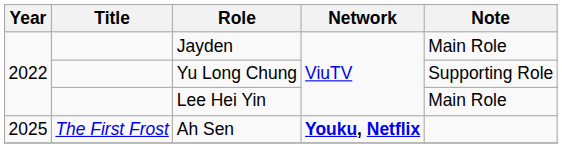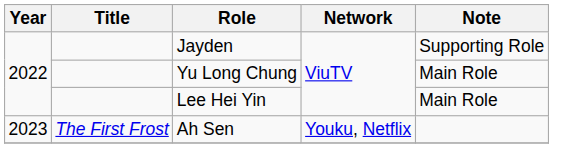 <table class="wikitable plainrowheaders">
 <tr>
 <th scope="col">Year</th>
 <th scope="col">Title</th>
 <th scope="col">Role</th>
 <th scope="col">Network</th>
 <th scope="col">Note</th>
 </tr>
 <tr>
 <td rowspan="3">2022</td>
 <td><em></em></td>
 <td>Jayden</td>
 <td rowspan="3"><a href='#'>ViuTV</a></td>
-<td>Main Role</td>
+<td>Supporting Role</td>
 </tr>
 <tr>
 <td><em></em></td>
 <td>Yu Long Chung</td>
-<td>Supporting Role</td>
+<td>Main Role</td>
 </tr>
 <tr>
 <td><em></em></td>
 <td>Lee Hei Yin</td>
 <td>Main Role</td>
 </tr>
 <tr>
-<td>2025</td>
+<td>2023</td>
 <td><em><a href='#'>The First Frost</a></em></td>
 <td>Ah Sen</td>
-<td><strong><a href='#'>Youku</a>, <a href='#'>Netflix</a></strong></td>
+<td><a href='#'>Youku</a>, <a href='#'>Netflix</a></td>
 <td></td>
 </tr>
 <tr>
 </tr>
 </table>
